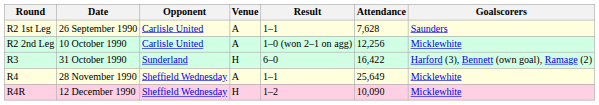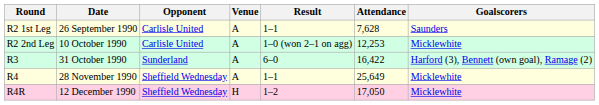 <table class="wikitable">
 <tr>
 <th>Round</th>
 <th>Date</th>
 <th>Opponent</th>
 <th>Venue</th>
 <th>Result</th>
 <th>Attendance</th>
 <th>Goalscorers</th>
 </tr>
 <tr style="background-color: #ffffdd;">
 <td>R2 1st Leg</td>
 <td>26 September 1990</td>
 <td><a href='#'>Carlisle United</a></td>
 <td>A</td>
 <td>1–1</td>
 <td>7,628</td>
 <td><a href='#'>Saunders</a></td>
 </tr>
 <tr style="background-color: #d0ffe3;">
 <td>R2 2nd Leg</td>
 <td>10 October 1990</td>
 <td><a href='#'>Carlisle United</a></td>
 <td>A</td>
 <td>1–0 (won 2–1 on agg)</td>
-<td>12,256</td>
+<td>12,253</td>
 <td><a href='#'>Micklewhite</a></td>
 </tr>
 <tr style="background-color: #d0ffe3;">
 <td>R3</td>
 <td>31 October 1990</td>
 <td><a href='#'>Sunderland</a></td>
-<td>H</td>
+<td>A</td>
 <td>6–0</td>
 <td>16,422</td>
 <td><a href='#'>Harford</a> (3), <a href='#'>Bennett</a> (own goal), <a href='#'>Ramage</a> (2)</td>
 </tr>
 <tr style="background-color: #ffffdd;">
 <td>R4</td>
 <td>28 November 1990</td>
 <td><a href='#'>Sheffield Wednesday</a></td>
 <td>A</td>
 <td>1–1</td>
 <td>25,649</td>
 <td><a href='#'>Micklewhite</a></td>
 </tr>
 <tr style="background-color: #ffd0e3;">
 <td>R4R</td>
 <td>12 December 1990</td>
 <td><a href='#'>Sheffield Wednesday</a></td>
 <td>H</td>
 <td>1–2</td>
-<td>10,090</td>
+<td>17,050</td>
 <td><a href='#'>Micklewhite</a></td>
 </tr>
 </table>
